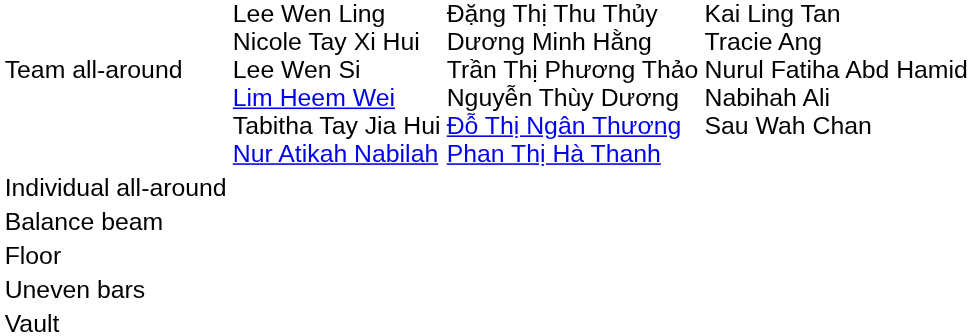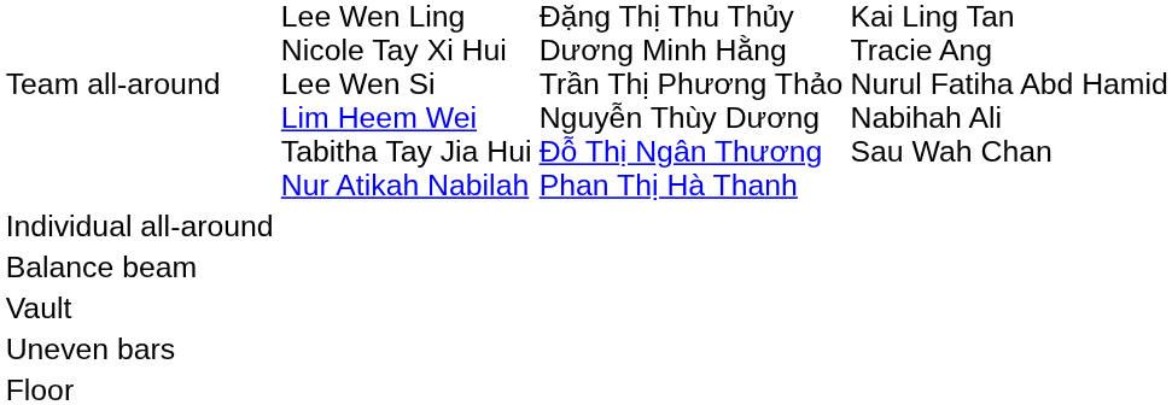 <table>
 <tr>
 <td>Team all-around</td>
 <td> <br> Lee Wen Ling <br> Nicole Tay Xi Hui <br> Lee Wen Si <br> <a href='#'>Lim Heem Wei</a> <br> Tabitha Tay Jia Hui <br> <a href='#'>Nur Atikah Nabilah</a></td>
 <td> <br> Đặng Thị Thu Thủy <br> Dương Minh Hằng <br> Trần Thị Phương Thảo <br> Nguyễn Thùy Dương <br> <a href='#'>Đỗ Thị Ngân Thương</a> <br> <a href='#'>Phan Thị Hà Thanh</a></td>
 <td valign="top" nowrap> <br> Kai Ling Tan <br> Tracie Ang <br> Nurul Fatiha Abd Hamid <br> Nabihah Ali <br> Sau Wah Chan</td>
 </tr>
 <tr>
 <td>Individual all-around</td>
 <td></td>
 <td></td>
 <td></td>
 </tr>
 <tr>
 <td>Balance beam</td>
 <td></td>
 <td></td>
 <td></td>
 </tr>
 <tr>
-<td>Floor</td>
+<td>Vault</td>
 <td></td>
-<td nowrap></td>
+<td></td>
 <td></td>
 </tr>
 <tr>
 <td>Uneven bars</td>
 <td nowrap></td>
 <td></td>
 <td></td>
 </tr>
 <tr>
-<td>Vault</td>
+<td>Floor</td>
 <td></td>
-<td></td>
+<td nowrap></td>
 <td></td>
 </tr>
 </table>
